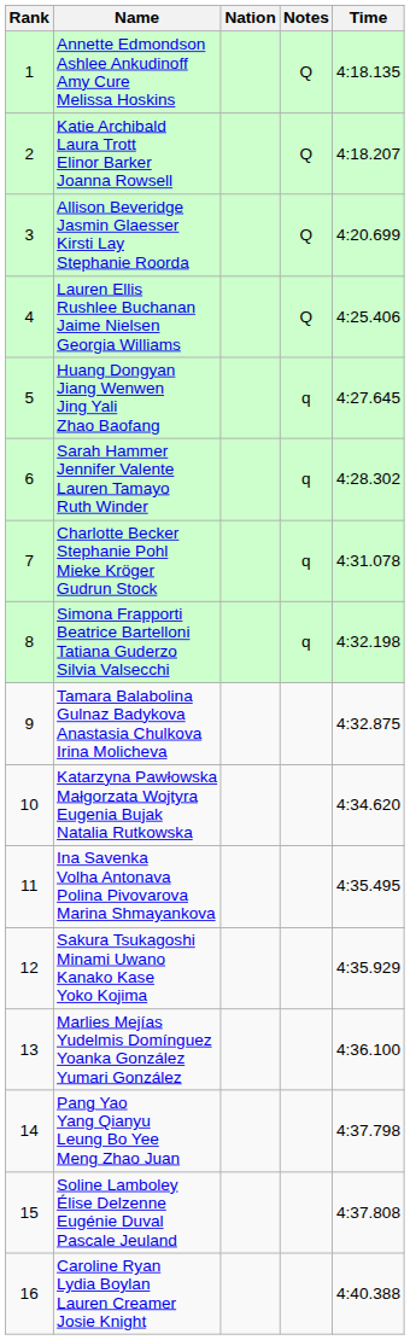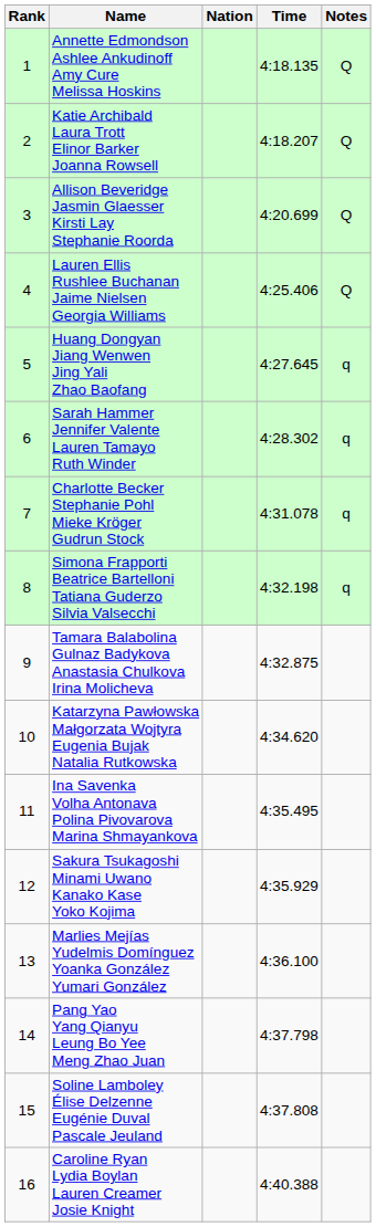 <table class="wikitable sortable" style="text-align:center">
 <tr>
 <th>Rank</th>
 <th>Name</th>
 <th>Nation</th>
+<th>Time</th>
 <th>Notes</th>
-<th>Time</th>
 </tr>
 <tr bgcolor=ccffcc>
 <td>1</td>
 <td align=left><a href='#'>Annette Edmondson</a><br><a href='#'>Ashlee Ankudinoff</a><br><a href='#'>Amy Cure</a><br><a href='#'>Melissa Hoskins</a></td>
 <td align=left></td>
+<td>4:18.135</td>
 <td>Q</td>
-<td>4:18.135</td>
 </tr>
 <tr bgcolor=ccffcc>
 <td>2</td>
 <td align=left><a href='#'>Katie Archibald</a><br><a href='#'>Laura Trott</a><br><a href='#'>Elinor Barker</a><br><a href='#'>Joanna Rowsell</a></td>
 <td align=left></td>
+<td>4:18.207</td>
 <td>Q</td>
-<td>4:18.207</td>
 </tr>
 <tr bgcolor=ccffcc>
 <td>3</td>
 <td align=left><a href='#'>Allison Beveridge</a><br><a href='#'>Jasmin Glaesser</a><br><a href='#'>Kirsti Lay</a><br><a href='#'>Stephanie Roorda</a></td>
 <td align=left></td>
+<td>4:20.699</td>
 <td>Q</td>
-<td>4:20.699</td>
 </tr>
 <tr bgcolor=ccffcc>
 <td>4</td>
 <td align=left><a href='#'>Lauren Ellis</a><br><a href='#'>Rushlee Buchanan</a><br><a href='#'>Jaime Nielsen</a><br><a href='#'>Georgia Williams</a></td>
 <td align=left></td>
+<td>4:25.406</td>
 <td>Q</td>
-<td>4:25.406</td>
 </tr>
 <tr bgcolor=ccffcc>
 <td>5</td>
 <td align=left><a href='#'>Huang Dongyan</a><br><a href='#'>Jiang Wenwen</a><br><a href='#'>Jing Yali</a><br><a href='#'>Zhao Baofang</a></td>
 <td align=left></td>
+<td>4:27.645</td>
 <td>q</td>
-<td>4:27.645</td>
 </tr>
 <tr bgcolor=ccffcc>
 <td>6</td>
 <td align=left><a href='#'>Sarah Hammer</a><br><a href='#'>Jennifer Valente</a><br><a href='#'>Lauren Tamayo</a><br><a href='#'>Ruth Winder</a></td>
 <td align=left></td>
+<td>4:28.302</td>
 <td>q</td>
-<td>4:28.302</td>
 </tr>
 <tr bgcolor=ccffcc>
 <td>7</td>
 <td align=left><a href='#'>Charlotte Becker</a><br><a href='#'>Stephanie Pohl</a><br><a href='#'>Mieke Kröger</a><br><a href='#'>Gudrun Stock</a></td>
 <td align=left></td>
+<td>4:31.078</td>
 <td>q</td>
-<td>4:31.078</td>
 </tr>
 <tr bgcolor=ccffcc>
 <td>8</td>
 <td align=left><a href='#'>Simona Frapporti</a><br><a href='#'>Beatrice Bartelloni</a><br><a href='#'>Tatiana Guderzo</a><br><a href='#'>Silvia Valsecchi</a></td>
 <td align=left></td>
+<td>4:32.198</td>
 <td>q</td>
-<td>4:32.198</td>
 </tr>
 <tr>
 <td>9</td>
 <td align=left><a href='#'>Tamara Balabolina</a><br><a href='#'>Gulnaz Badykova</a><br><a href='#'>Anastasia Chulkova</a><br><a href='#'>Irina Molicheva</a></td>
 <td align=left></td>
+<td>4:32.875</td>
 <td></td>
-<td>4:32.875</td>
 </tr>
 <tr>
 <td>10</td>
 <td align=left><a href='#'>Katarzyna Pawłowska</a><br><a href='#'>Małgorzata Wojtyra</a><br><a href='#'>Eugenia Bujak</a><br><a href='#'>Natalia Rutkowska</a></td>
 <td align=left></td>
+<td>4:34.620</td>
 <td></td>
-<td>4:34.620</td>
 </tr>
 <tr>
 <td>11</td>
 <td align=left><a href='#'>Ina Savenka</a><br><a href='#'>Volha Antonava</a><br><a href='#'>Polina Pivovarova</a><br><a href='#'>Marina Shmayankova</a></td>
 <td align=left></td>
+<td>4:35.495</td>
 <td></td>
-<td>4:35.495</td>
 </tr>
 <tr>
 <td>12</td>
 <td align=left><a href='#'>Sakura Tsukagoshi</a><br><a href='#'>Minami Uwano</a><br><a href='#'>Kanako Kase</a><br><a href='#'>Yoko Kojima</a></td>
 <td align=left></td>
+<td>4:35.929</td>
 <td></td>
-<td>4:35.929</td>
 </tr>
 <tr>
 <td>13</td>
 <td align=left><a href='#'>Marlies Mejías</a><br><a href='#'>Yudelmis Domínguez</a><br><a href='#'>Yoanka González</a><br><a href='#'>Yumari González</a></td>
 <td align=left></td>
+<td>4:36.100</td>
 <td></td>
-<td>4:36.100</td>
 </tr>
 <tr>
 <td>14</td>
 <td align=left><a href='#'>Pang Yao</a><br><a href='#'>Yang Qianyu</a><br><a href='#'>Leung Bo Yee</a><br><a href='#'>Meng Zhao Juan</a></td>
 <td align=left></td>
+<td>4:37.798</td>
 <td></td>
-<td>4:37.798</td>
 </tr>
 <tr>
 <td>15</td>
 <td align=left><a href='#'>Soline Lamboley</a><br><a href='#'>Élise Delzenne</a><br><a href='#'>Eugénie Duval</a><br><a href='#'>Pascale Jeuland</a></td>
 <td align=left></td>
+<td>4:37.808</td>
 <td></td>
-<td>4:37.808</td>
 </tr>
 <tr>
 <td>16</td>
 <td align=left><a href='#'>Caroline Ryan</a><br><a href='#'>Lydia Boylan</a><br><a href='#'>Lauren Creamer</a><br><a href='#'>Josie Knight</a></td>
 <td align=left></td>
+<td>4:40.388</td>
 <td></td>
-<td>4:40.388</td>
 </tr>
 </table>
